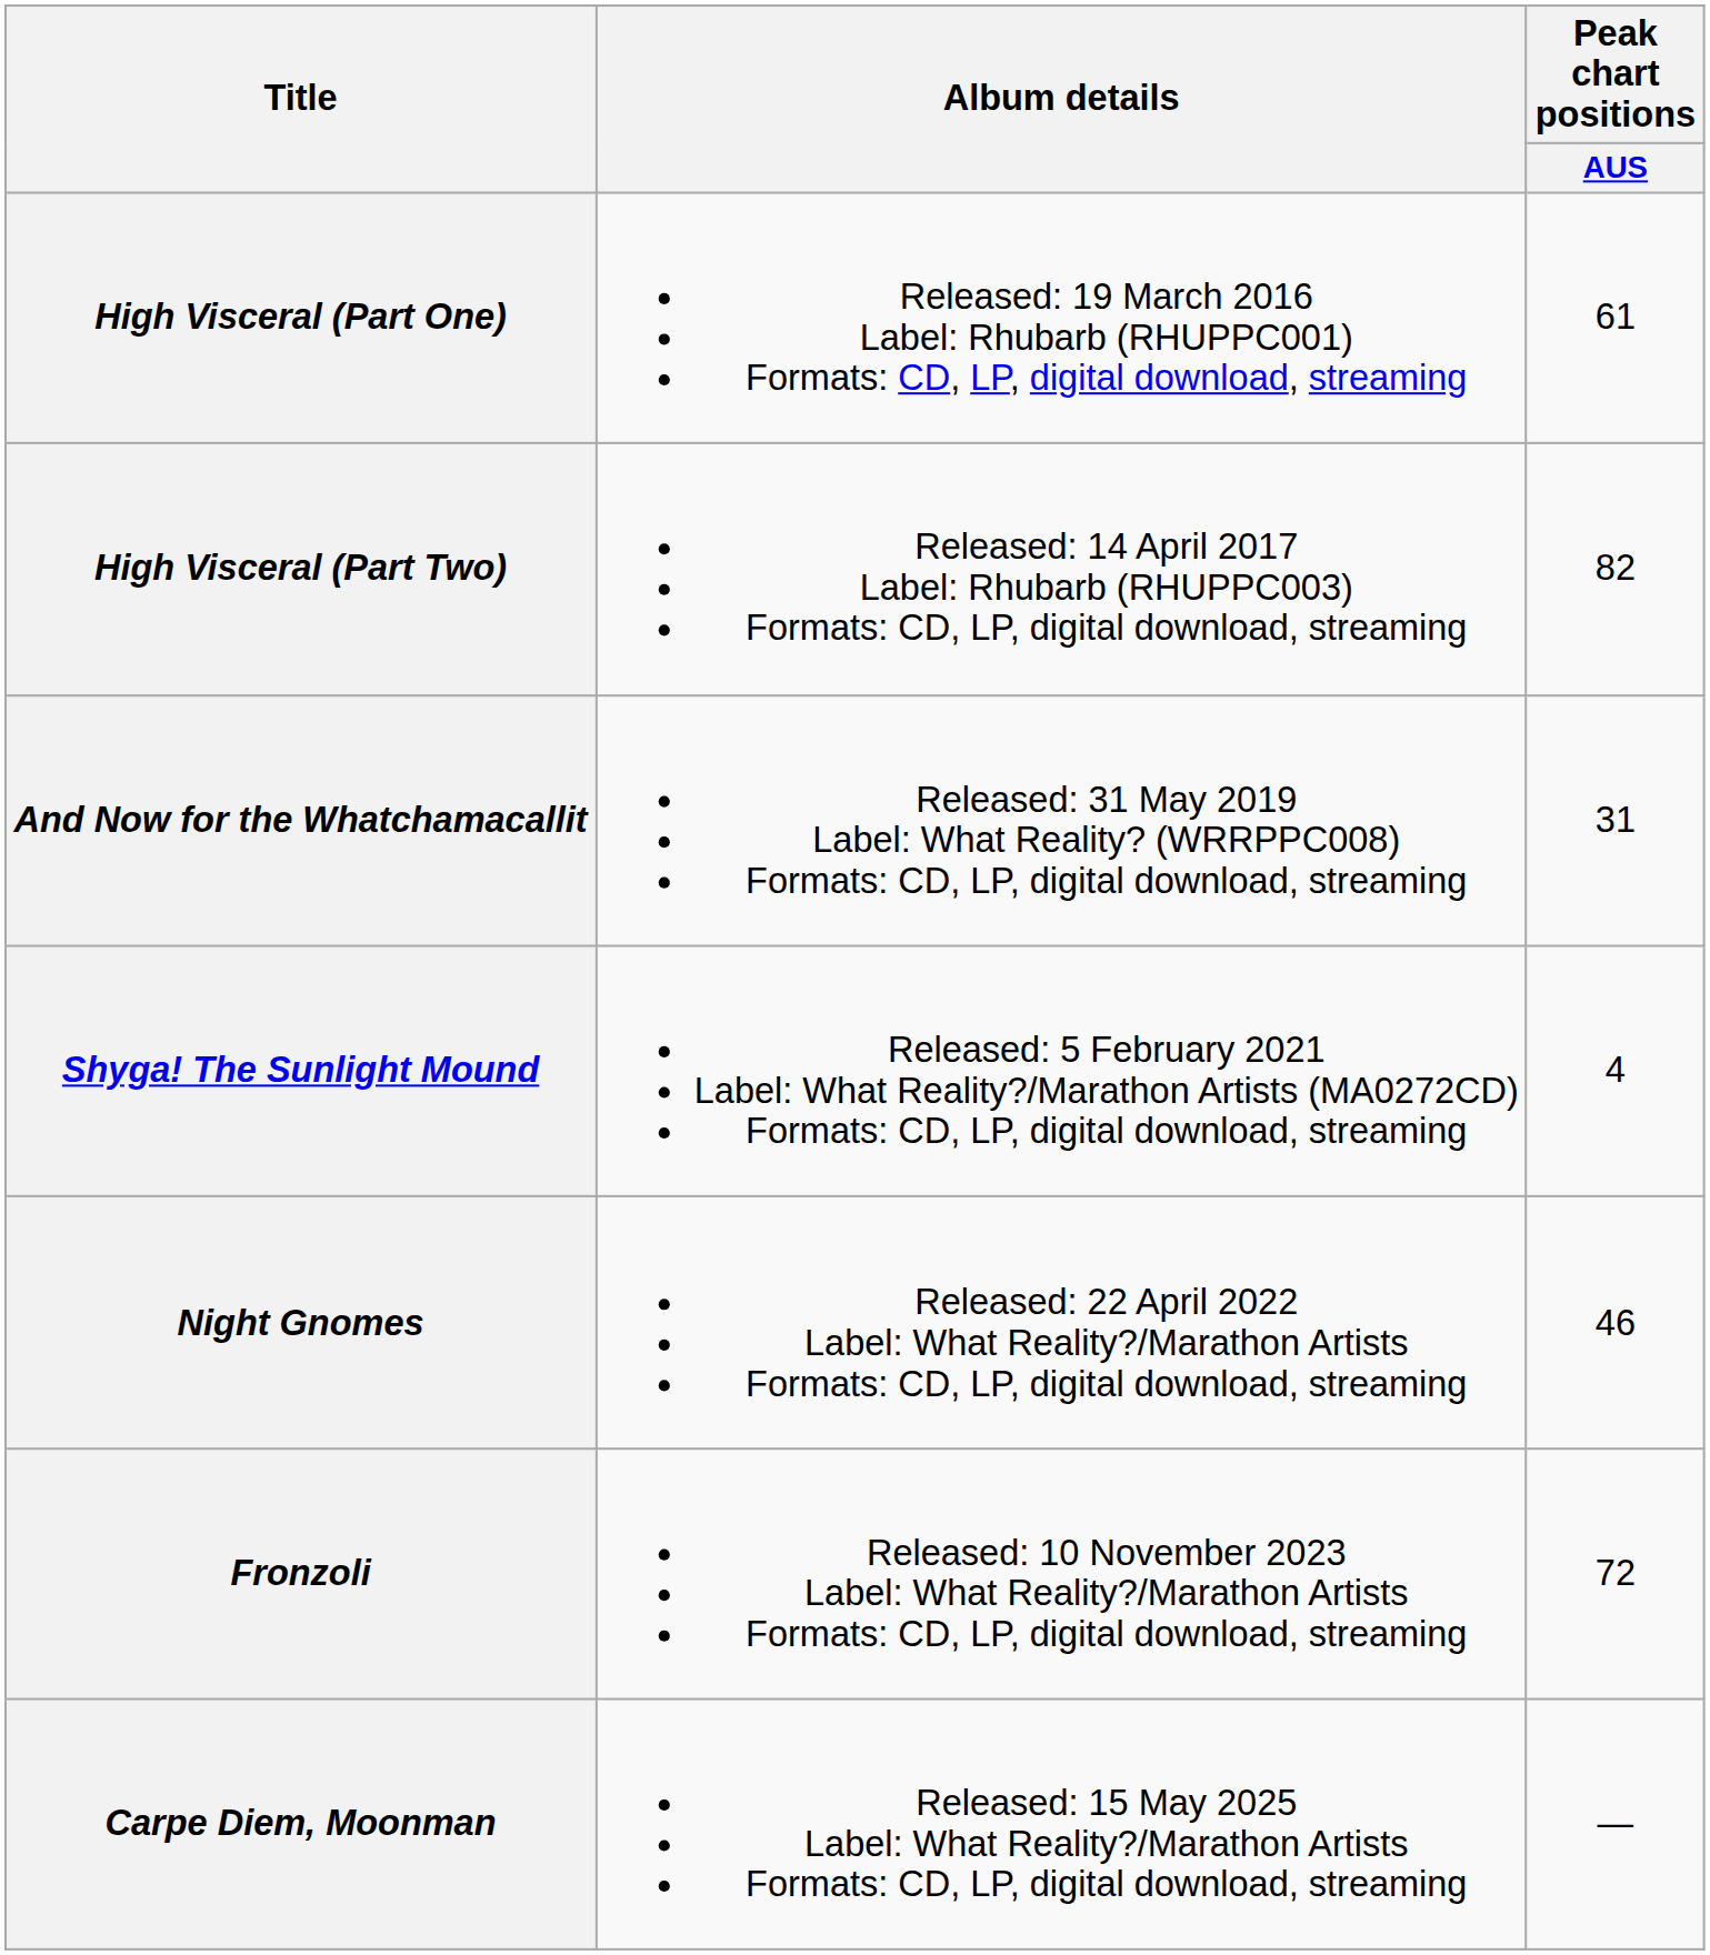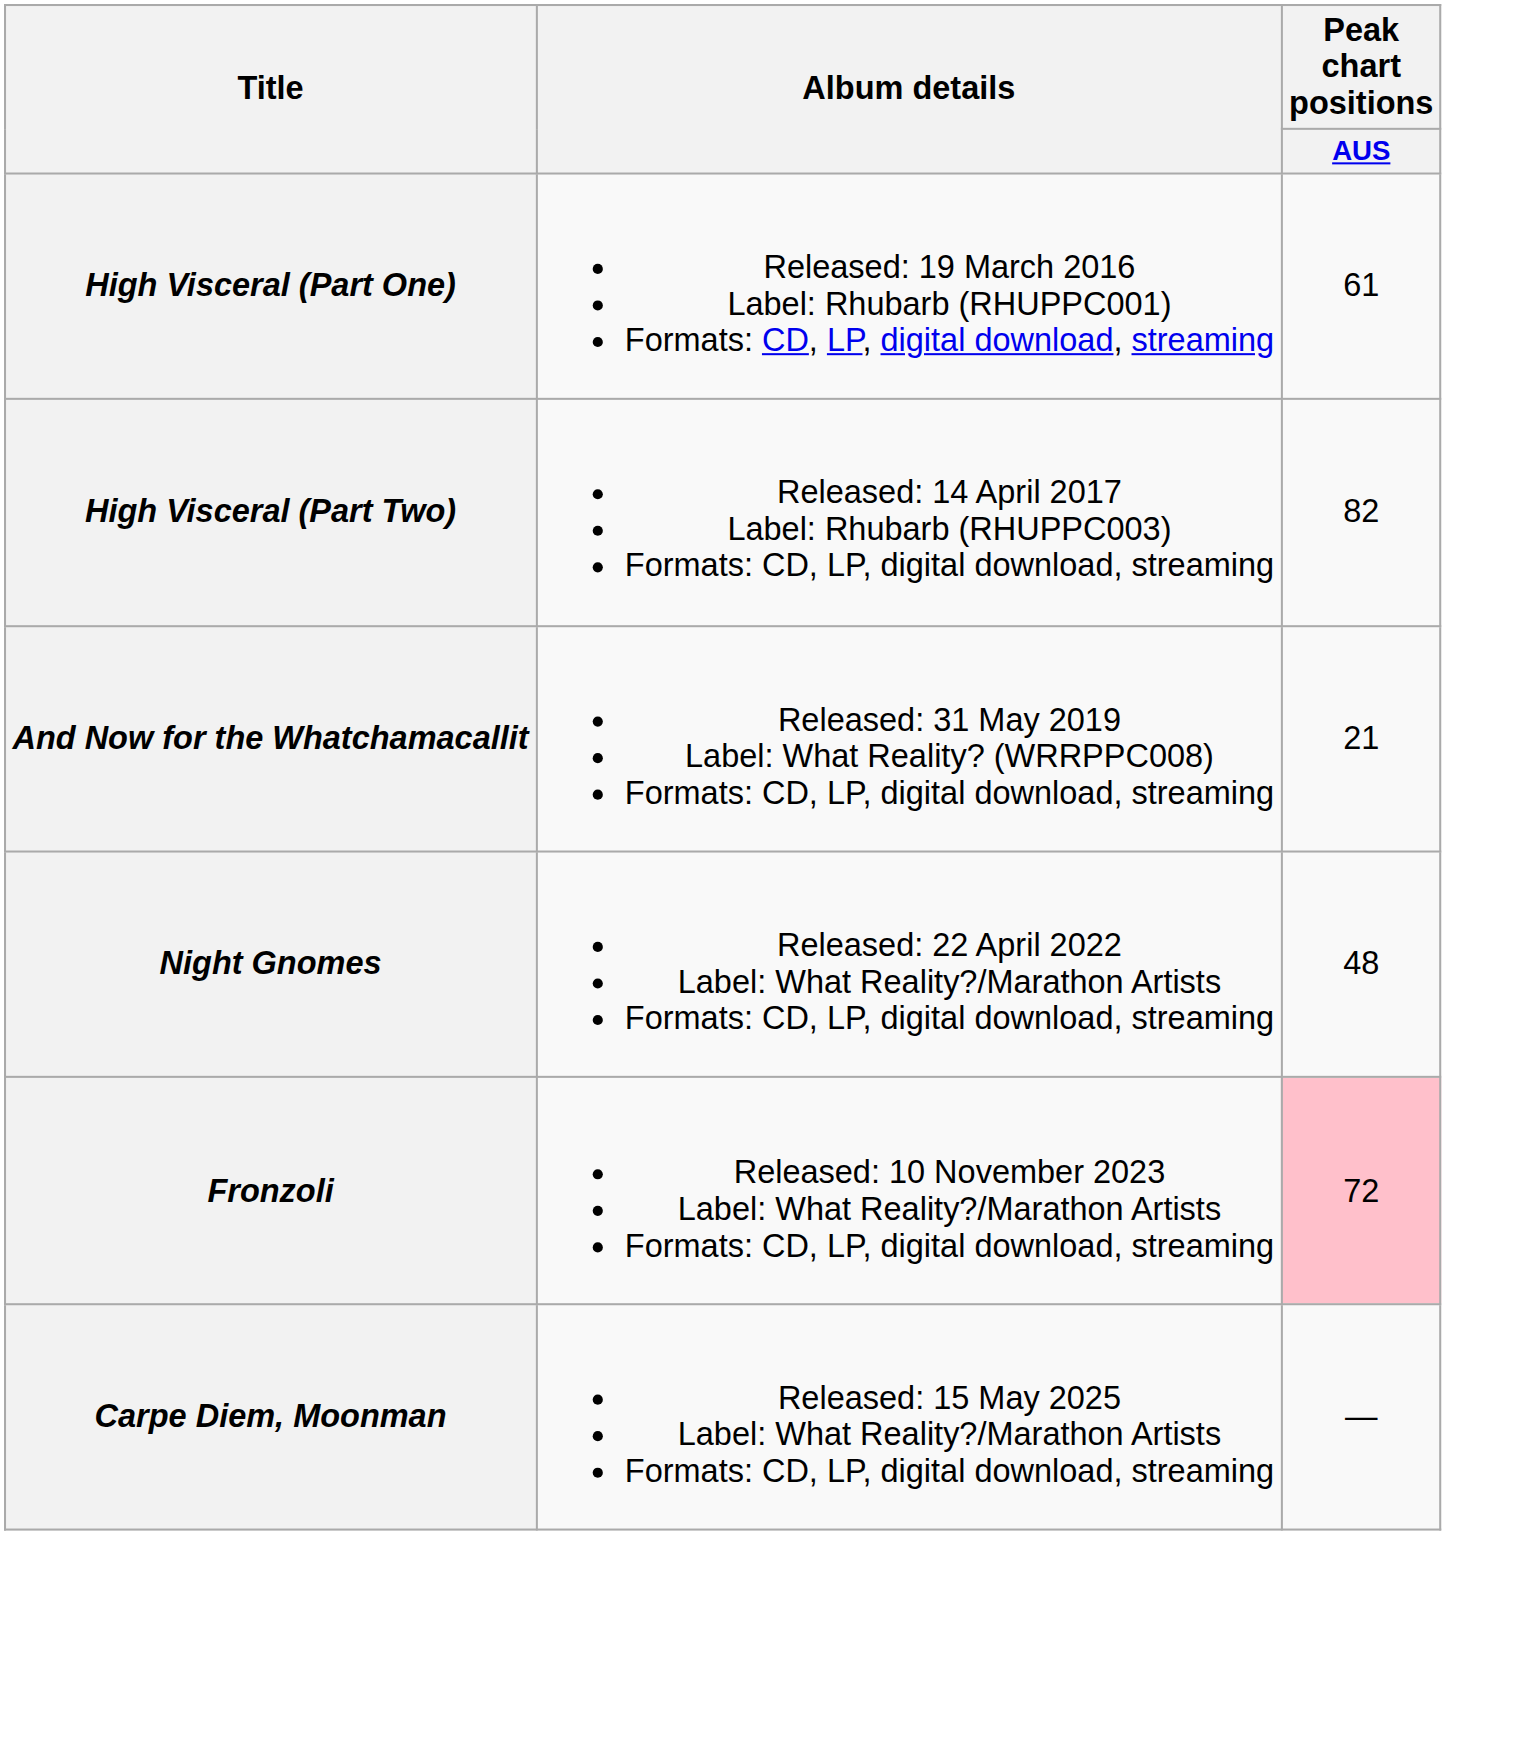 <table class="wikitable plainrowheaders" style="text-align:center;" border="1">
 <tr>
 <th scope="col" rowspan="2">Title</th>
 <th scope="col" rowspan="2">Album details</th>
 <th scope="col" colspan="1">Peak chart positions</th>
 </tr>
 <tr>
 <th scope="col" style="width:3em;font-size:85%;"><a href='#'>AUS</a><br></th>
 </tr>
 <tr>
 <th scope="row"><em>High Visceral (Part One)</em></th>
 <td><br><ul><li>Released: 19 March 2016</li><li>Label: Rhubarb (RHUPPC001)</li><li>Formats: <a href='#'>CD</a>, <a href='#'>LP</a>, <a href='#'>digital download</a>, <a href='#'>streaming</a></li></ul></td>
 <td>61</td>
 </tr>
 <tr>
 <th scope="row"><em>High Visceral (Part Two)</em></th>
 <td><br><ul><li>Released: 14 April 2017</li><li>Label: Rhubarb (RHUPPC003)</li><li>Formats: CD, LP, digital download, streaming</li></ul></td>
 <td>82</td>
 </tr>
 <tr>
 <th scope="row"><em>And Now for the Whatchamacallit</em></th>
 <td><br><ul><li>Released: 31 May 2019</li><li>Label: What Reality? (WRRPPC008)</li><li>Formats: CD, LP, digital download, streaming</li></ul></td>
-<td>31</td>
-</tr>
-<tr>
-<th scope="row"><em><a href='#'>Shyga! The Sunlight Mound</a></em></th>
-<td><br><ul><li>Released: 5 February 2021</li><li>Label: What Reality?/Marathon Artists (MA0272CD)</li><li>Formats: CD, LP, digital download, streaming</li></ul></td>
-<td>4</td>
+<td>21</td>
 </tr>
 <tr>
 <th scope="row"><em>Night Gnomes</em></th>
 <td><br><ul><li>Released: 22 April 2022</li><li>Label: What Reality?/Marathon Artists</li><li>Formats: CD, LP, digital download, streaming</li></ul></td>
-<td>46</td>
+<td>48</td>
 </tr>
 <tr>
 <th scope="row"><em>Fronzoli</em></th>
 <td><br><ul><li>Released: 10 November 2023</li><li>Label: What Reality?/Marathon Artists</li><li>Formats: CD, LP, digital download, streaming</li></ul></td>
-<td>72</td>
+<td style="background: pink;">72</td>
 </tr>
 <tr>
 <th scope="row"><em>Carpe Diem, Moonman</em></th>
 <td><br><ul><li>Released: 15 May 2025</li><li>Label: What Reality?/Marathon Artists</li><li>Formats: CD, LP, digital download, streaming</li></ul></td>
 <td>—</td>
 </tr>
 </table>
